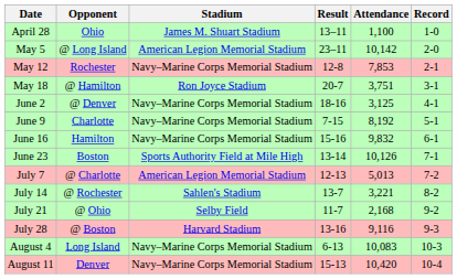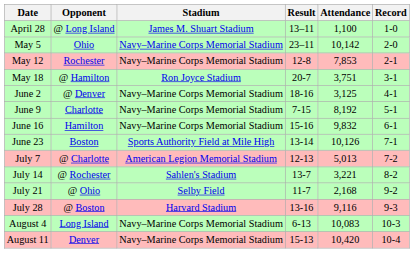 <table class="wikitable" style="text-align:center">
 <tr>
 <th>Date</th>
 <th>Opponent</th>
 <th>Stadium</th>
 <th>Result</th>
 <th>Attendance</th>
 <th>Record</th>
 </tr>
 <tr bgcolor="bbffbb">
 <td>April 28</td>
-<td><a href='#'>Ohio</a></td>
+<td>@ <a href='#'>Long Island</a></td>
 <td><a href='#'>James M. Shuart Stadium</a></td>
 <td>13–11</td>
 <td>1,100</td>
 <td>1-0</td>
 </tr>
 <tr bgcolor="bbffbb">
 <td>May 5</td>
-<td>@ <a href='#'>Long Island</a></td>
-<td><a href='#'>American Legion Memorial Stadium</a></td>
+<td><a href='#'>Ohio</a></td>
+<td><a href='#'>Navy–Marine Corps Memorial Stadium</a></td>
 <td>23–11</td>
 <td>10,142</td>
 <td>2-0</td>
 </tr>
 <tr bgcolor="ffbbbb">
 <td>May 12</td>
 <td><a href='#'>Rochester</a></td>
 <td>Navy–Marine Corps Memorial Stadium</td>
 <td>12-8</td>
 <td>7,853</td>
 <td>2-1</td>
 </tr>
 <tr bgcolor="bbffbb">
 <td>May 18</td>
 <td>@ <a href='#'>Hamilton</a></td>
 <td><a href='#'>Ron Joyce Stadium</a></td>
 <td>20-7</td>
 <td>3,751</td>
 <td>3-1</td>
 </tr>
 <tr bgcolor="bbffbb">
 <td>June 2</td>
 <td>@ <a href='#'>Denver</a></td>
 <td>Navy–Marine Corps Memorial Stadium</td>
 <td>18-16</td>
 <td>3,125</td>
 <td>4-1</td>
 </tr>
 <tr bgcolor="bbffbb">
 <td>June 9</td>
 <td><a href='#'>Charlotte</a></td>
 <td>Navy–Marine Corps Memorial Stadium</td>
 <td>7-15</td>
 <td>8,192</td>
 <td>5-1</td>
 </tr>
 <tr bgcolor="bbffbb">
 <td>June 16</td>
 <td><a href='#'>Hamilton</a></td>
 <td>Navy–Marine Corps Memorial Stadium</td>
 <td>15-16</td>
 <td>9,832</td>
 <td>6-1</td>
 </tr>
 <tr bgcolor="bbffbb">
 <td>June 23</td>
 <td><a href='#'>Boston</a></td>
 <td><a href='#'>Sports Authority Field at Mile High</a></td>
 <td>13-14</td>
 <td>10,126</td>
 <td>7-1</td>
 </tr>
 <tr bgcolor="ffbbbb">
 <td>July 7</td>
 <td>@ <a href='#'>Charlotte</a></td>
 <td><a href='#'>American Legion Memorial Stadium</a></td>
 <td>12-13</td>
 <td>5,013</td>
 <td>7-2</td>
 </tr>
 <tr bgcolor="bbffbb">
 <td>July 14</td>
 <td>@ <a href='#'>Rochester</a></td>
 <td><a href='#'>Sahlen's Stadium</a></td>
 <td>13-7</td>
 <td>3,221</td>
 <td>8-2</td>
 </tr>
 <tr bgcolor="bbffbb">
 <td>July 21</td>
 <td>@ <a href='#'>Ohio</a></td>
 <td><a href='#'>Selby Field</a></td>
 <td>11-7</td>
 <td>2,168</td>
 <td>9-2</td>
 </tr>
 <tr bgcolor="ffbbbb">
 <td>July 28</td>
 <td>@ <a href='#'>Boston</a></td>
 <td><a href='#'>Harvard Stadium</a></td>
 <td>13-16</td>
 <td>9,116</td>
 <td>9-3</td>
 </tr>
 <tr bgcolor="bbffbb">
 <td>August 4</td>
 <td><a href='#'>Long Island</a></td>
 <td>Navy–Marine Corps Memorial Stadium</td>
 <td>6-13</td>
 <td>10,083</td>
 <td>10-3</td>
 </tr>
 <tr bgcolor="ffbbbb">
 <td>August 11</td>
 <td><a href='#'>Denver</a></td>
 <td>Navy–Marine Corps Memorial Stadium</td>
 <td>15-13</td>
 <td>10,420</td>
 <td>10-4</td>
 </tr>
 </table>
